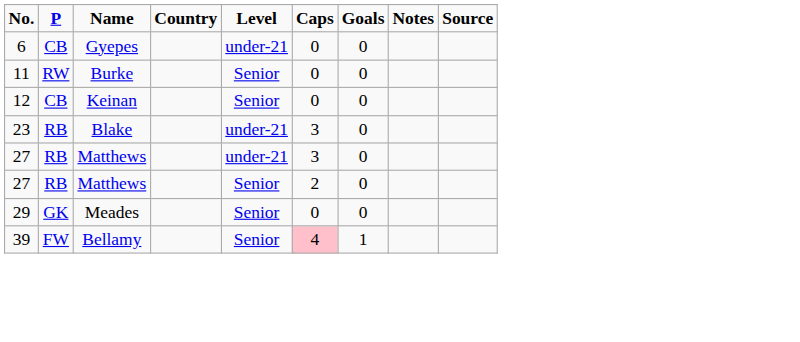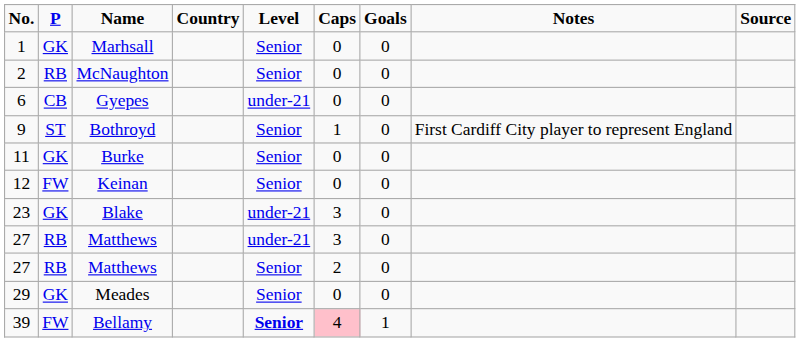 <table class="wikitable" style="text-align: center;">
 <tr>
 <td><strong>No.</strong></td>
 <td><strong><a href='#'>P</a></strong></td>
 <td><strong>Name</strong></td>
 <td><strong>Country</strong></td>
 <td><strong>Level</strong></td>
 <td><strong>Caps</strong></td>
 <td><strong>Goals</strong></td>
 <td><strong>Notes</strong></td>
 <td><strong>Source</strong></td>
 </tr>
 <tr>
+<td>1</td>
+<td><a href='#'>GK</a></td>
+<td><a href='#'>Marhsall</a></td>
+<td></td>
+<td><a href='#'>Senior</a></td>
+<td>0</td>
+<td>0</td>
+<td></td>
+<td></td>
+</tr>
+<tr>
+<td>2</td>
+<td><a href='#'>RB</a></td>
+<td><a href='#'>McNaughton</a></td>
+<td></td>
+<td><a href='#'>Senior</a></td>
+<td>0</td>
+<td>0</td>
+<td></td>
+<td></td>
+</tr>
+<tr>
 <td>6</td>
 <td><a href='#'>CB</a></td>
 <td><a href='#'>Gyepes</a></td>
 <td></td>
 <td><a href='#'>under-21</a></td>
 <td>0</td>
 <td>0</td>
 <td></td>
 <td></td>
 </tr>
 <tr>
+<td>9</td>
+<td><a href='#'>ST</a></td>
+<td><a href='#'>Bothroyd</a></td>
+<td></td>
+<td><a href='#'>Senior</a></td>
+<td>1</td>
+<td>0</td>
+<td>First Cardiff City player to represent England</td>
+<td></td>
+</tr>
+<tr>
 <td>11</td>
-<td><a href='#'>RW</a></td>
+<td><a href='#'>GK</a></td>
 <td><a href='#'>Burke</a></td>
 <td></td>
 <td><a href='#'>Senior</a></td>
 <td>0</td>
 <td>0</td>
 <td></td>
 <td></td>
 </tr>
 <tr>
 <td>12</td>
-<td><a href='#'>CB</a></td>
+<td><a href='#'>FW</a></td>
 <td><a href='#'>Keinan</a></td>
 <td></td>
 <td><a href='#'>Senior</a></td>
 <td>0</td>
 <td>0</td>
 <td></td>
 <td></td>
 </tr>
 <tr>
 <td>23</td>
-<td><a href='#'>RB</a></td>
+<td><a href='#'>GK</a></td>
 <td><a href='#'>Blake</a></td>
 <td></td>
 <td><a href='#'>under-21</a></td>
 <td>3</td>
 <td>0</td>
 <td></td>
 <td></td>
 </tr>
 <tr>
 <td>27</td>
 <td><a href='#'>RB</a></td>
 <td><a href='#'>Matthews</a></td>
 <td></td>
 <td><a href='#'>under-21</a></td>
 <td>3</td>
 <td>0</td>
 <td></td>
 <td></td>
 </tr>
 <tr>
 <td>27</td>
 <td><a href='#'>RB</a></td>
 <td><a href='#'>Matthews</a></td>
 <td></td>
 <td><a href='#'>Senior</a></td>
 <td>2</td>
 <td>0</td>
 <td></td>
 <td></td>
 </tr>
 <tr>
 <td>29</td>
 <td><a href='#'>GK</a></td>
 <td>Meades</td>
 <td></td>
 <td><a href='#'>Senior</a></td>
 <td>0</td>
 <td>0</td>
 <td></td>
 <td></td>
 </tr>
 <tr>
 <td>39</td>
 <td><a href='#'>FW</a></td>
 <td><a href='#'>Bellamy</a></td>
 <td></td>
-<td><a href='#'>Senior</a></td>
+<td><strong><a href='#'>Senior</a></strong></td>
 <td style="background: pink;">4</td>
 <td>1</td>
 <td></td>
 <td></td>
 </tr>
 </table>
